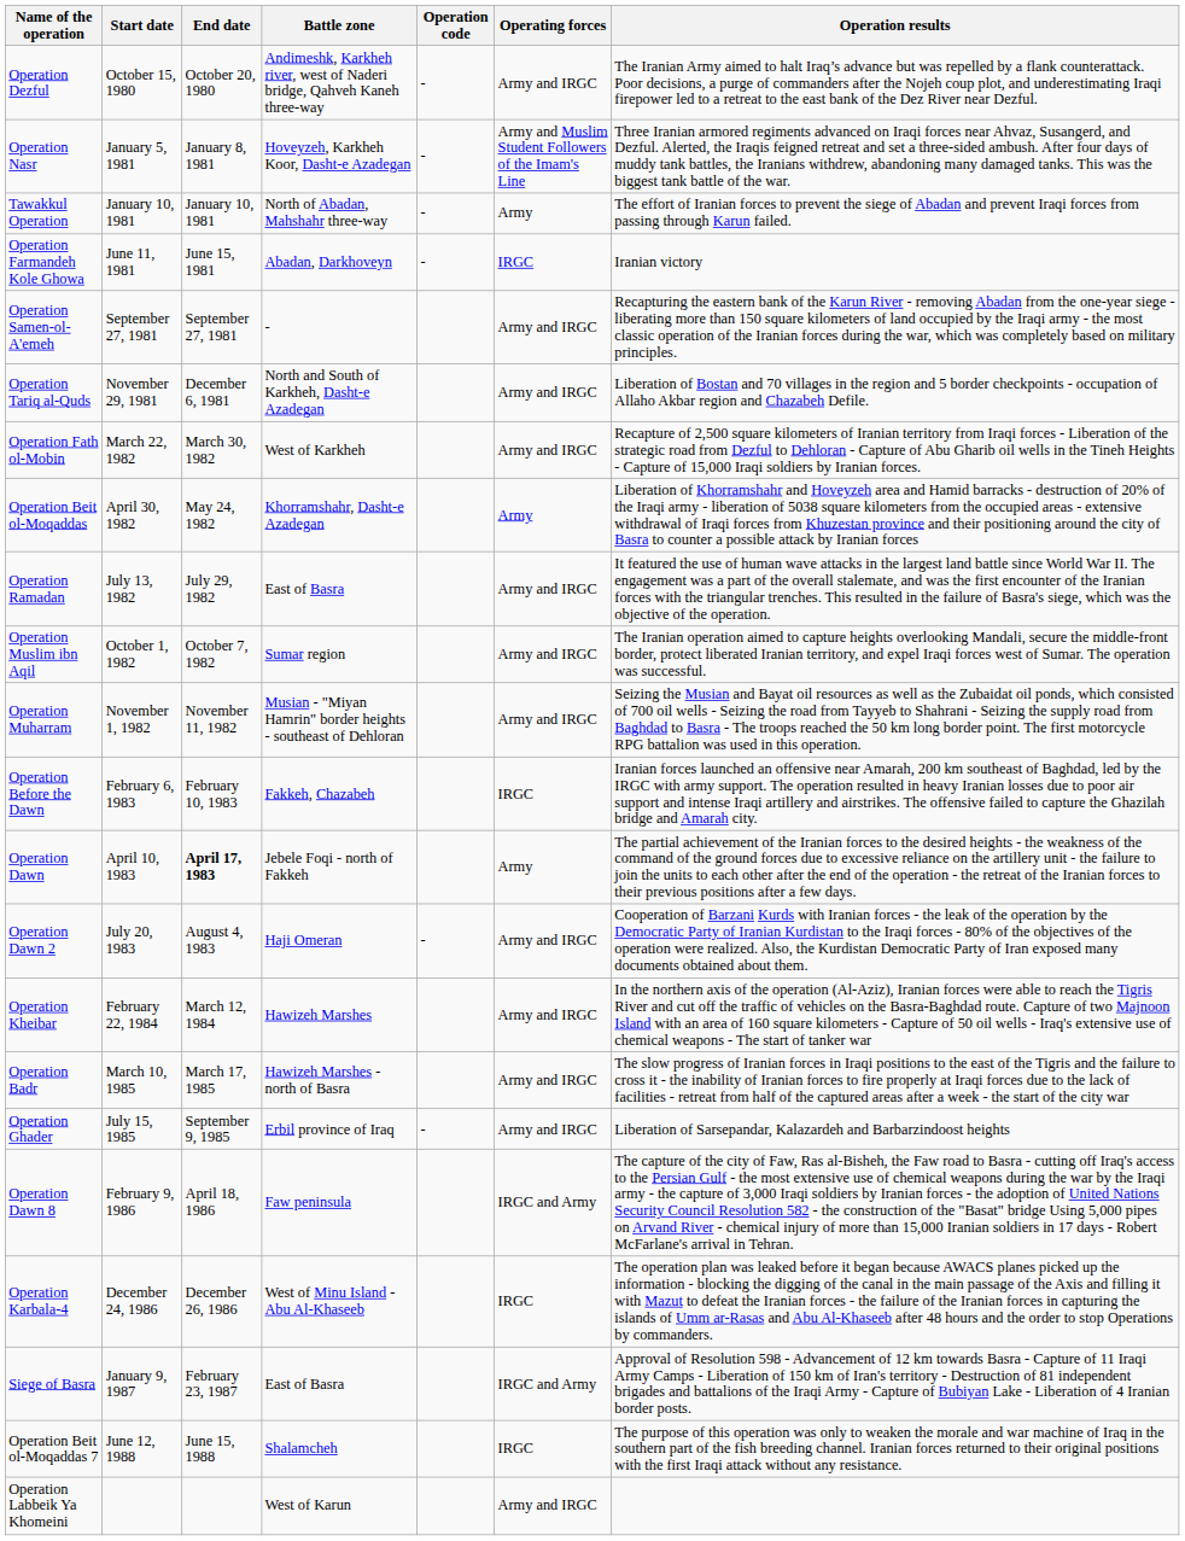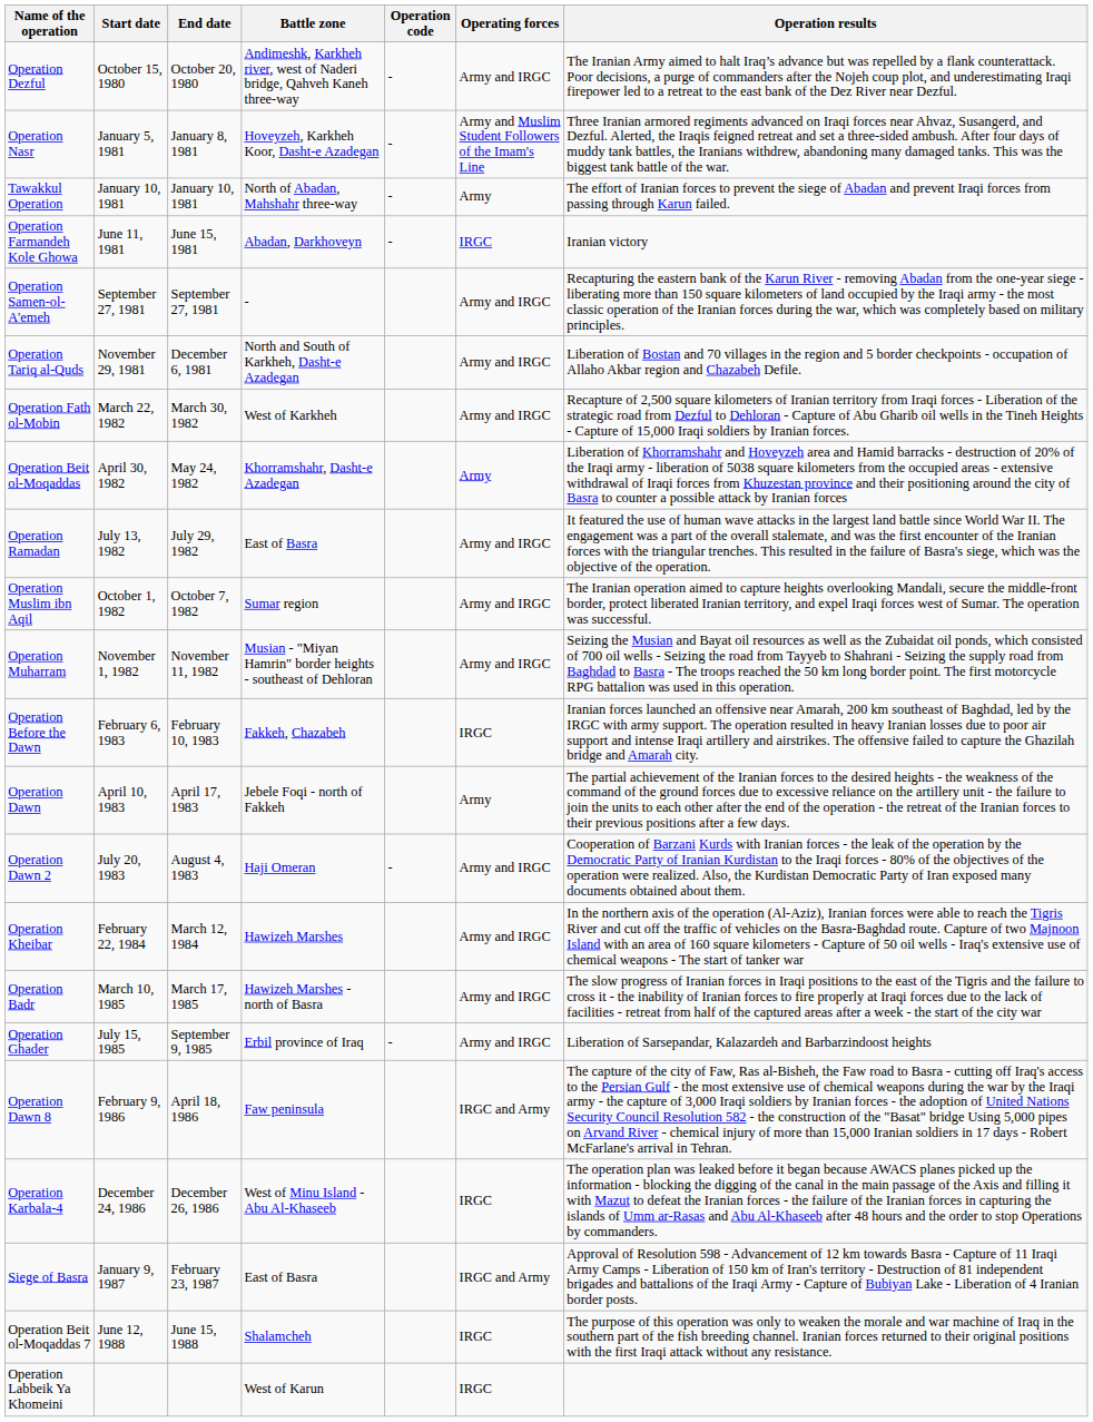 <table class=wikitable style=margin-right:auto;margin-left:auto;>
 <tr>
 <th>Name of the operation</th>
 <th>Start date</th>
 <th>End date</th>
 <th>Battle zone</th>
 <th>Operation code</th>
 <th>Operating forces</th>
 <th>Operation results</th>
 </tr>
 <tr>
 <td><a href='#'>Operation Dezful</a></td>
 <td>October 15, 1980</td>
 <td>October 20, 1980</td>
 <td><a href='#'>Andimeshk</a>, <a href='#'>Karkheh river</a>, west of Naderi bridge, Qahveh Kaneh three-way</td>
 <td>-</td>
 <td>Army and IRGC</td>
 <td>The Iranian Army aimed to halt Iraq’s advance but was repelled by a flank counterattack. Poor decisions, a purge of commanders after the Nojeh coup plot, and underestimating Iraqi firepower led to a retreat to the east bank of the Dez River near Dezful.</td>
 </tr>
 <tr>
 <td><a href='#'>Operation Nasr</a></td>
 <td>January 5, 1981</td>
 <td>January 8, 1981</td>
 <td><a href='#'>Hoveyzeh</a>, Karkheh Koor, <a href='#'>Dasht-e Azadegan</a></td>
 <td>-</td>
 <td>Army and <a href='#'>Muslim Student Followers of the Imam's Line</a></td>
 <td>Three Iranian armored regiments advanced on Iraqi forces near Ahvaz, Susangerd, and Dezful. Alerted, the Iraqis feigned retreat and set a three-sided ambush. After four days of muddy tank battles, the Iranians withdrew, abandoning many damaged tanks. This was the biggest tank battle of the war.</td>
 </tr>
 <tr>
 <td><a href='#'>Tawakkul Operation</a></td>
 <td>January 10, 1981</td>
 <td>January 10, 1981</td>
 <td>North of <a href='#'>Abadan</a>, <a href='#'>Mahshahr</a> three-way</td>
 <td>-</td>
 <td>Army</td>
 <td>The effort of Iranian forces to prevent the siege of <a href='#'>Abadan</a> and prevent Iraqi forces from passing through <a href='#'>Karun</a> failed.</td>
 </tr>
 <tr>
 <td><a href='#'>Operation Farmandeh Kole Ghowa</a></td>
 <td>June 11, 1981</td>
 <td>June 15, 1981</td>
 <td><a href='#'>Abadan</a>, <a href='#'>Darkhoveyn</a></td>
 <td>-</td>
 <td><a href='#'>IRGC</a></td>
 <td>Iranian victory</td>
 </tr>
 <tr>
 <td><a href='#'>Operation Samen-ol-A'emeh</a></td>
 <td>September 27, 1981</td>
 <td>September 27, 1981</td>
 <td>-</td>
 <td></td>
 <td>Army and IRGC</td>
 <td>Recapturing the eastern bank of the <a href='#'>Karun River</a> - removing <a href='#'>Abadan</a> from the one-year siege - liberating more than 150 square kilometers of land occupied by the Iraqi army - the most classic operation of the Iranian forces during the war, which was completely based on military principles.</td>
 </tr>
 <tr>
 <td><a href='#'>Operation Tariq al-Quds</a></td>
 <td>November 29, 1981</td>
 <td>December 6, 1981</td>
 <td>North and South of Karkheh, <a href='#'>Dasht-e Azadegan</a></td>
 <td></td>
 <td>Army and IRGC</td>
 <td>Liberation of <a href='#'>Bostan</a> and 70 villages in the region and 5 border checkpoints - occupation of Allaho Akbar region and <a href='#'>Chazabeh</a> Defile.</td>
 </tr>
 <tr>
 <td><a href='#'>Operation Fath ol-Mobin</a></td>
 <td>March 22, 1982</td>
 <td>March 30, 1982</td>
 <td>West of Karkheh</td>
 <td></td>
 <td>Army and IRGC</td>
 <td>Recapture of 2,500 square kilometers of Iranian territory from Iraqi forces - Liberation of the strategic road from <a href='#'>Dezful</a> to <a href='#'>Dehloran</a> - Capture of Abu Gharib oil wells in the Tineh Heights - Capture of 15,000 Iraqi soldiers by Iranian forces.</td>
 </tr>
 <tr>
 <td><a href='#'>Operation Beit ol-Moqaddas</a></td>
 <td>April 30, 1982</td>
 <td>May 24, 1982</td>
 <td><a href='#'>Khorramshahr</a>, <a href='#'>Dasht-e Azadegan</a></td>
 <td></td>
 <td><a href='#'>Army</a></td>
 <td>Liberation of <a href='#'>Khorramshahr</a> and <a href='#'>Hoveyzeh</a> area and Hamid barracks - destruction of 20% of the Iraqi army - liberation of 5038 square kilometers from the occupied areas - extensive withdrawal of Iraqi forces from <a href='#'>Khuzestan province</a> and their positioning around the city of <a href='#'>Basra</a> to counter a possible attack by Iranian forces</td>
 </tr>
 <tr>
 <td><a href='#'>Operation Ramadan</a></td>
 <td>July 13, 1982</td>
 <td>July 29, 1982</td>
 <td>East of <a href='#'>Basra</a></td>
 <td></td>
 <td>Army and IRGC</td>
 <td>It featured the use of human wave attacks in the largest land battle since World War II. The engagement was a part of the overall stalemate, and was the first encounter of the Iranian forces with the triangular trenches. This resulted in the failure of Basra's siege, which was the objective of the operation.</td>
 </tr>
 <tr>
 <td><a href='#'>Operation Muslim ibn Aqil</a></td>
 <td>October 1, 1982</td>
 <td>October 7, 1982</td>
 <td><a href='#'>Sumar</a> region</td>
 <td></td>
 <td>Army and IRGC</td>
 <td>The Iranian operation aimed to capture heights overlooking Mandali, secure the middle-front border, protect liberated Iranian territory, and expel Iraqi forces west of Sumar. The operation was successful.</td>
 </tr>
 <tr>
 <td><a href='#'>Operation Muharram</a></td>
 <td>November 1, 1982</td>
 <td>November 11, 1982</td>
 <td><a href='#'>Musian</a> - "Miyan Hamrin" border heights - southeast of Dehloran</td>
 <td></td>
 <td>Army and IRGC</td>
 <td>Seizing the <a href='#'>Musian</a> and Bayat oil resources as well as the Zubaidat oil ponds, which consisted of 700 oil wells - Seizing the road from Tayyeb to Shahrani - Seizing the supply road from <a href='#'>Baghdad</a> to <a href='#'>Basra</a> - The troops reached the 50 km long border point. The first motorcycle RPG battalion was used in this operation.</td>
 </tr>
 <tr>
 <td><a href='#'>Operation Before the Dawn</a></td>
 <td>February 6, 1983</td>
 <td>February 10, 1983</td>
 <td><a href='#'>Fakkeh</a>, <a href='#'>Chazabeh</a></td>
 <td></td>
 <td>IRGC</td>
 <td>Iranian forces launched an offensive near Amarah, 200 km southeast of Baghdad, led by the IRGC with army support. The operation resulted in heavy Iranian losses due to poor air support and intense Iraqi artillery and airstrikes. The offensive failed to capture the Ghazilah bridge and <a href='#'>Amarah</a> city.</td>
 </tr>
 <tr>
 <td><a href='#'>Operation Dawn</a></td>
 <td>April 10, 1983</td>
-<td><strong>April 17, 1983</strong></td>
+<td>April 17, 1983</td>
 <td>Jebele Foqi - north of Fakkeh</td>
 <td></td>
 <td>Army</td>
 <td>The partial achievement of the Iranian forces to the desired heights - the weakness of the command of the ground forces due to excessive reliance on the artillery unit - the failure to join the units to each other after the end of the operation - the retreat of the Iranian forces to their previous positions after a few days.</td>
 </tr>
 <tr>
 <td><a href='#'>Operation Dawn 2</a></td>
 <td>July 20, 1983</td>
 <td>August 4, 1983</td>
 <td><a href='#'>Haji Omeran</a></td>
 <td>-</td>
 <td>Army and IRGC</td>
 <td>Cooperation of <a href='#'>Barzani</a> <a href='#'>Kurds</a> with Iranian forces - the leak of the operation by the <a href='#'>Democratic Party of Iranian Kurdistan</a> to the Iraqi forces - 80% of the objectives of the operation were realized. Also, the Kurdistan Democratic Party of Iran exposed many documents obtained about them.</td>
 </tr>
 <tr>
 <td><a href='#'>Operation Kheibar</a></td>
 <td>February 22, 1984</td>
 <td>March 12, 1984</td>
 <td><a href='#'>Hawizeh Marshes</a></td>
 <td></td>
 <td>Army and IRGC</td>
 <td>In the northern axis of the operation (Al-Aziz), Iranian forces were able to reach the <a href='#'>Tigris</a> River and cut off the traffic of vehicles on the Basra-Baghdad route. Capture of two <a href='#'>Majnoon Island</a> with an area of 160 square kilometers - Capture of 50 oil wells - Iraq's extensive use of chemical weapons - The start of tanker war</td>
 </tr>
 <tr>
 <td><a href='#'>Operation Badr</a></td>
 <td>March 10, 1985</td>
 <td>March 17, 1985</td>
 <td><a href='#'>Hawizeh Marshes</a> - north of Basra</td>
 <td></td>
 <td>Army and IRGC</td>
 <td>The slow progress of Iranian forces in Iraqi positions to the east of the Tigris and the failure to cross it - the inability of Iranian forces to fire properly at Iraqi forces due to the lack of facilities - retreat from half of the captured areas after a week - the start of the city war</td>
 </tr>
 <tr>
 <td><a href='#'>Operation Ghader</a></td>
 <td>July 15, 1985</td>
 <td>September 9, 1985</td>
 <td><a href='#'>Erbil</a> province of Iraq</td>
 <td>-</td>
 <td>Army and IRGC</td>
 <td>Liberation of Sarsepandar, Kalazardeh and Barbarzindoost heights</td>
 </tr>
 <tr>
 <td><a href='#'>Operation Dawn 8</a></td>
 <td>February 9, 1986</td>
 <td>April 18, 1986</td>
 <td><a href='#'>Faw peninsula</a></td>
 <td></td>
 <td>IRGC and Army</td>
 <td>The capture of the city of Faw, Ras al-Bisheh, the Faw road to Basra - cutting off Iraq's access to the <a href='#'>Persian Gulf</a> - the most extensive use of chemical weapons during the war by the Iraqi army - the capture of 3,000 Iraqi soldiers by Iranian forces - the adoption of <a href='#'>United Nations Security Council Resolution 582</a> - the construction of the "Basat" bridge Using 5,000 pipes on <a href='#'>Arvand River</a> - chemical injury of more than 15,000 Iranian soldiers in 17 days - Robert McFarlane's arrival in Tehran.</td>
 </tr>
 <tr>
 <td><a href='#'>Operation Karbala-4</a></td>
 <td>December 24, 1986</td>
 <td>December 26, 1986</td>
 <td>West of <a href='#'>Minu Island</a> - <a href='#'>Abu Al-Khaseeb</a></td>
 <td></td>
 <td>IRGC</td>
 <td>The operation plan was leaked before it began because AWACS planes picked up the information - blocking the digging of the canal in the main passage of the Axis and filling it with <a href='#'>Mazut</a> to defeat the Iranian forces - the failure of the Iranian forces in capturing the islands of <a href='#'>Umm ar-Rasas</a> and <a href='#'>Abu Al-Khaseeb</a> after 48 hours and the order to stop Operations by commanders.</td>
 </tr>
 <tr>
 <td><a href='#'>Siege of Basra</a></td>
 <td>January 9, 1987</td>
 <td>February 23, 1987</td>
 <td>East of Basra</td>
 <td></td>
 <td>IRGC and Army</td>
 <td>Approval of Resolution 598 - Advancement of 12 km towards Basra - Capture of 11 Iraqi Army Camps - Liberation of 150 km of Iran's territory - Destruction of 81 independent brigades and battalions of the Iraqi Army - Capture of <a href='#'>Bubiyan</a> Lake - Liberation of 4 Iranian border posts.</td>
 </tr>
 <tr>
 <td>Operation Beit ol-Moqaddas 7</td>
 <td>June 12, 1988</td>
 <td>June 15, 1988</td>
 <td><a href='#'>Shalamcheh</a></td>
 <td></td>
 <td>IRGC</td>
 <td>The purpose of this operation was only to weaken the morale and war machine of Iraq in the southern part of the fish breeding channel. Iranian forces returned to their original positions with the first Iraqi attack without any resistance.</td>
 </tr>
 <tr>
 <td>Operation Labbeik Ya Khomeini</td>
 <td></td>
 <td></td>
 <td>West of Karun</td>
 <td></td>
-<td>Army and IRGC</td>
+<td>IRGC</td>
 <td></td>
 </tr>
 </table>
